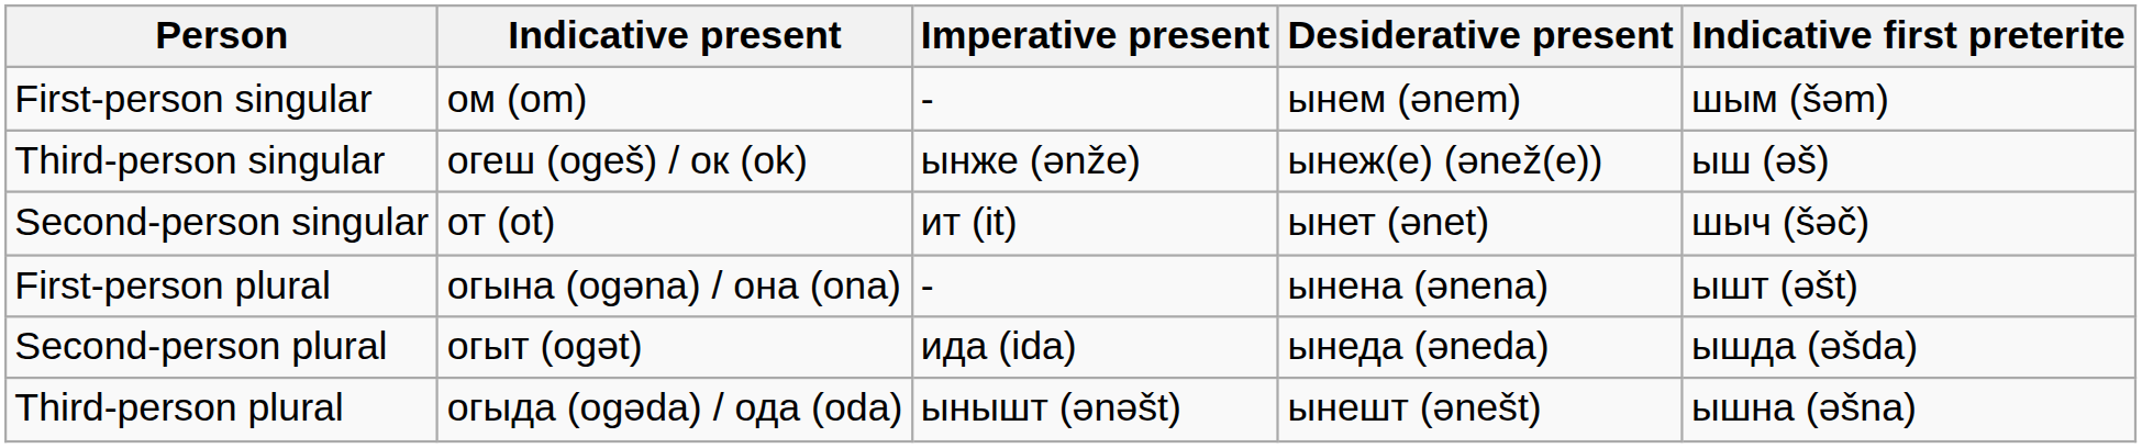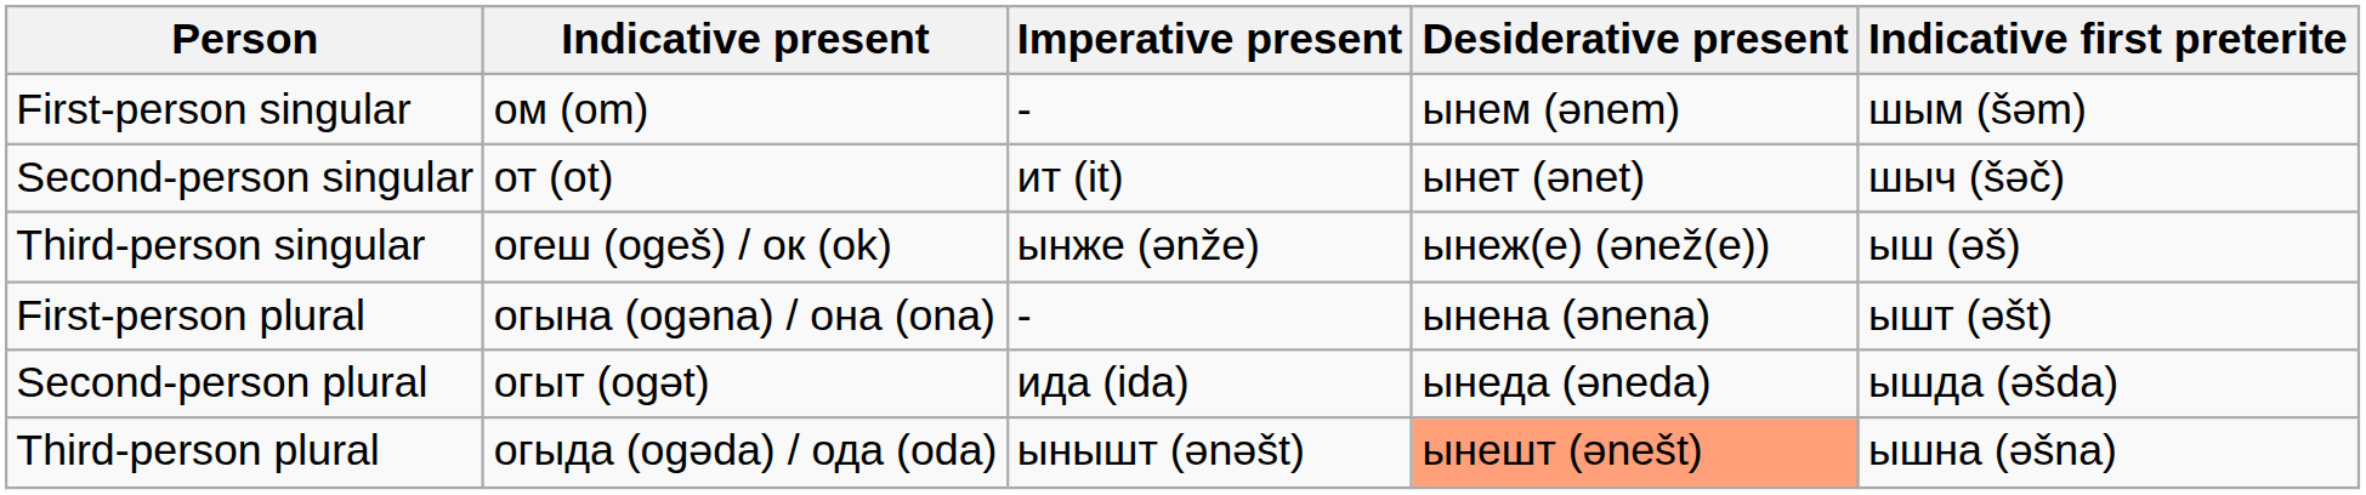 <table class="wikitable">
 <tr>
 <th>Person</th>
 <th>Indicative present</th>
 <th>Imperative present</th>
 <th>Desiderative present</th>
 <th>Indicative first preterite</th>
 </tr>
 <tr>
 <td>First-person singular</td>
 <td>ом (om)</td>
 <td>-</td>
 <td>ынем (ənem)</td>
 <td>шым (šəm)</td>
 </tr>
 <tr>
+<td>Second-person singular</td>
+<td>от (ot)</td>
+<td>ит (it)</td>
+<td>ынет (ənet)</td>
+<td>шыч (šəč)</td>
+</tr>
+<tr>
 <td>Third-person singular</td>
 <td>огеш (ogeš) / ок (ok)</td>
 <td>ынже (ənže)</td>
 <td>ынеж(е) (ənež(e))</td>
 <td>ыш (əš)</td>
-</tr>
-<tr>
-<td>Second-person singular</td>
-<td>от (ot)</td>
-<td>ит (it)</td>
-<td>ынет (ənet)</td>
-<td>шыч (šəč)</td>
 </tr>
 <tr>
 <td>First-person plural</td>
 <td>огына (ogəna) / она (ona)</td>
 <td>-</td>
 <td>ынена (ənena)</td>
 <td>ышт (əšt)</td>
 </tr>
 <tr>
 <td>Second-person plural</td>
 <td>огыт (ogət)</td>
 <td>ида (ida)</td>
 <td>ынеда (əneda)</td>
 <td>ышда (əšda)</td>
 </tr>
 <tr>
 <td>Third-person plural</td>
 <td>огыда (ogəda) / ода (oda)</td>
 <td>ынышт (ənəšt)</td>
-<td>ынешт (ənešt)</td>
+<td style="background: lightsalmon;">ынешт (ənešt)</td>
 <td>ышна (əšna)</td>
 </tr>
 </table>
